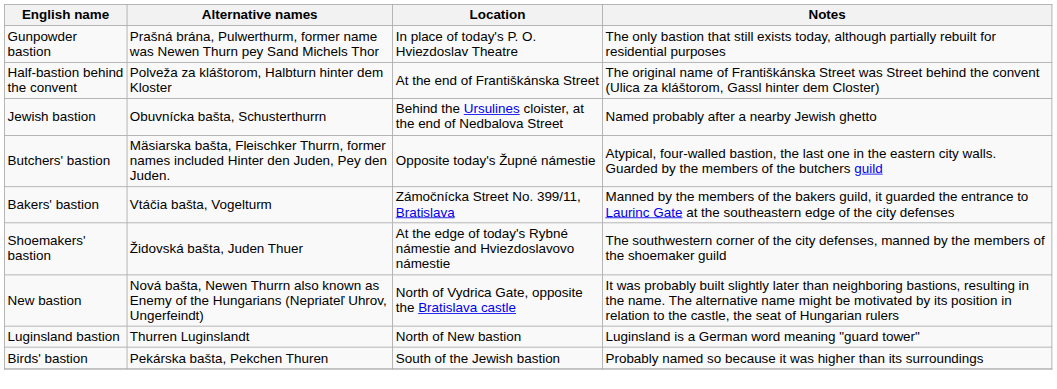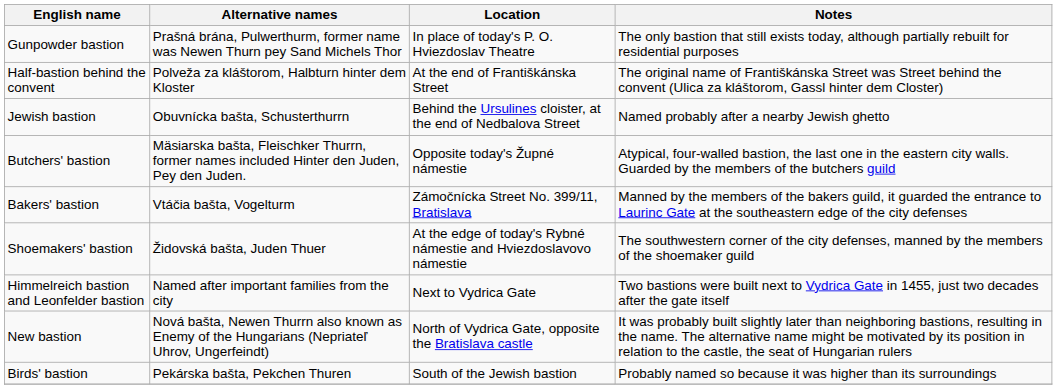 <table class="wikitable">
 <tr>
 <th>English name</th>
 <th>Alternative names</th>
 <th>Location</th>
 <th>Notes</th>
 </tr>
 <tr>
 <td>Gunpowder bastion</td>
 <td>Prašná brána, Pulwerthurm, former name was Newen Thurn pey Sand Michels Thor</td>
 <td>In place of today's P. O. Hviezdoslav Theatre</td>
 <td>The only bastion that still exists today, although partially rebuilt for residential purposes</td>
 </tr>
 <tr>
 <td>Half-bastion behind the convent</td>
 <td>Polveža za kláštorom, Halbturn hinter dem Kloster</td>
 <td>At the end of Františkánska Street</td>
 <td>The original name of Františkánska Street was Street behind the convent (Ulica za kláštorom, Gassl hinter dem Closter)</td>
 </tr>
 <tr>
 <td>Jewish bastion</td>
 <td>Obuvnícka bašta, Schusterthurrn</td>
 <td>Behind the <a href='#'>Ursulines</a> cloister,  at the end of Nedbalova Street</td>
 <td>Named probably after a nearby Jewish ghetto</td>
 </tr>
 <tr>
 <td>Butchers' bastion</td>
 <td>Mäsiarska bašta, Fleischker Thurrn, former names included Hinter den Juden, Pey den Juden.</td>
 <td>Opposite today's Župné námestie</td>
 <td>Atypical, four-walled bastion, the last one in the eastern city walls. Guarded by the members of the butchers <a href='#'>guild</a></td>
 </tr>
 <tr>
 <td>Bakers' bastion</td>
 <td>Vtáčia bašta, Vogelturm</td>
 <td>Zámočnícka Street No. 399/11, <a href='#'>Bratislava</a></td>
 <td>Manned by the members of the bakers guild, it guarded the entrance to <a href='#'>Laurinc Gate</a> at the southeastern edge of the city defenses</td>
 </tr>
 <tr>
 <td>Shoemakers' bastion</td>
 <td>Židovská bašta, Juden Thuer</td>
 <td>At the edge of today's Rybné námestie and Hviezdoslavovo námestie</td>
 <td>The southwestern corner of the city defenses, manned by the members of the shoemaker guild</td>
 </tr>
 <tr>
+<td>Himmelreich bastion and Leonfelder bastion</td>
+<td>Named after important families from the city</td>
+<td>Next to Vydrica Gate</td>
+<td>Two bastions were built next to <a href='#'>Vydrica Gate</a> in 1455, just two decades after the gate itself</td>
+</tr>
+<tr>
 <td>New bastion</td>
 <td>Nová bašta, Newen Thurrn also known as Enemy of the Hungarians (Nepriateľ Uhrov, Ungerfeindt)</td>
 <td>North of Vydrica Gate, opposite the <a href='#'>Bratislava castle</a></td>
 <td>It was probably built slightly later than neighboring bastions, resulting in the name. The alternative name might be motivated by its position in relation to the castle, the seat of Hungarian rulers</td>
-</tr>
-<tr>
-<td>Luginsland bastion</td>
-<td>Thurren Luginslandt</td>
-<td>North of New bastion</td>
-<td>Luginsland is a German word meaning "guard tower"</td>
 </tr>
 <tr>
 <td>Birds' bastion</td>
 <td>Pekárska bašta, Pekchen Thuren</td>
 <td>South of the Jewish bastion</td>
 <td>Probably named so because it was higher than its surroundings</td>
 </tr>
 <tr>
 </tr>
 </table>
